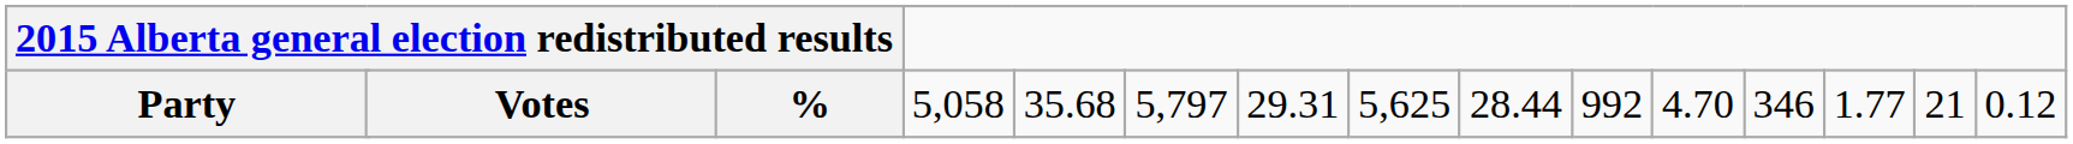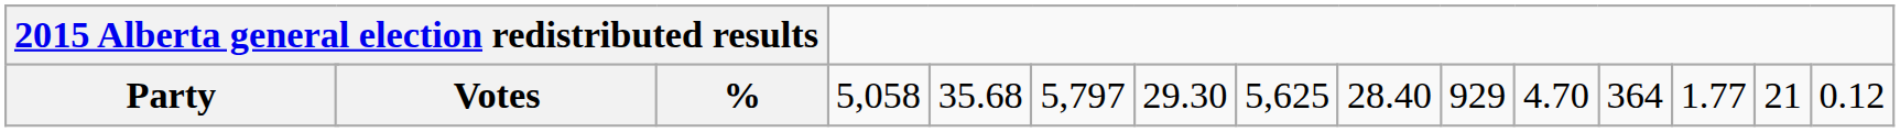 <table class=wikitable>
 <tr>
 <th colspan=4><a href='#'>2015 Alberta general election</a> redistributed results</th>
 </tr>
 <tr>
 <th colspan=2>Party</th>
 <th>Votes</th>
 <th>%<br></th>
 <td align=right>5,058</td>
 <td align=right>35.68<br></td>
 <td align=right>5,797</td>
-<td align=right>29.31<br></td>
+<td align=right>29.30<br></td>
 <td align=right>5,625</td>
-<td align=right>28.44<br></td>
-<td align=right>992</td>
+<td align=right>28.40<br></td>
+<td align=right>929</td>
 <td align=right>4.70<br></td>
-<td align=right>346</td>
+<td align=right>364</td>
 <td align=right>1.77<br></td>
 <td align=right>21</td>
 <td align=right>0.12<br></td>
 </tr>
 </table>
